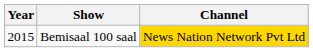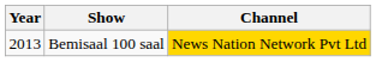 <table class="wikitable sortable" style="text-align:center;">
 <tr>
 <th>Year</th>
 <th>Show</th>
 <th>Channel</th>
 </tr>
 <tr>
-<td>2015</td>
+<td>2013</td>
 <td>Bemisaal 100 saal</td>
 <td style="background: gold;">News Nation Network Pvt Ltd</td>
 </tr>
 </table>
